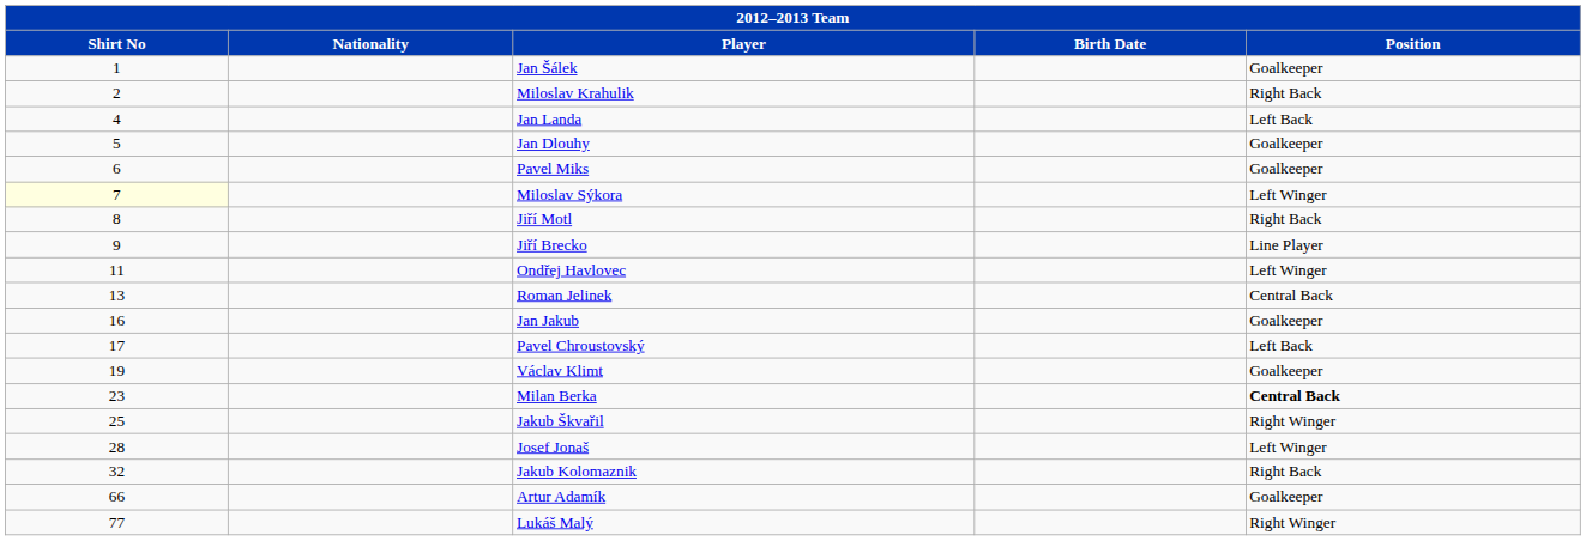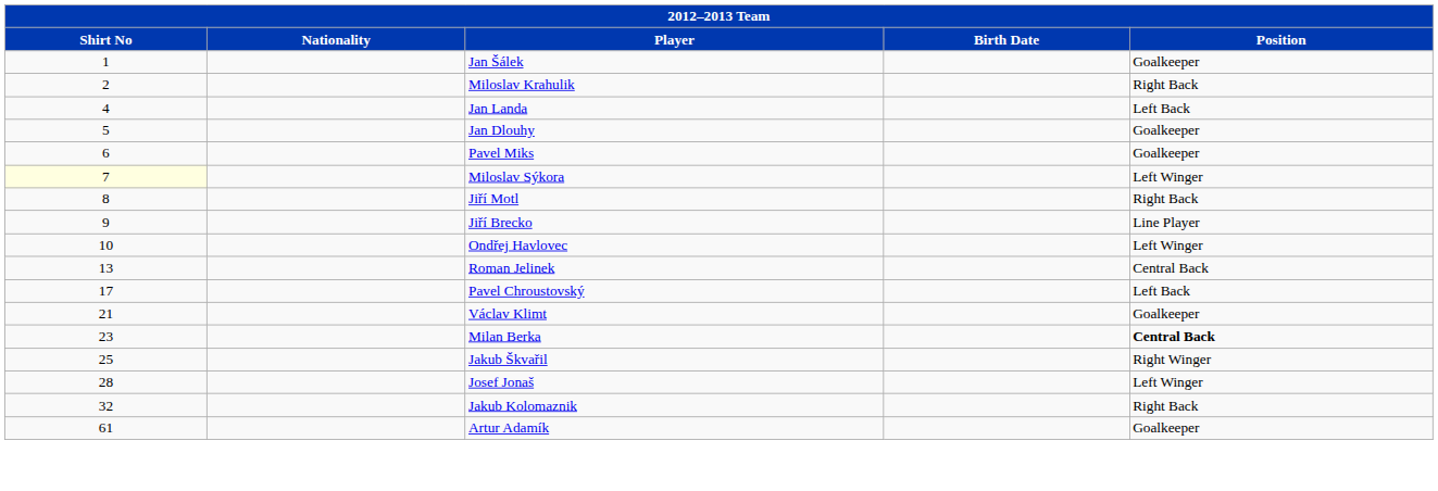 <table class="wikitable collapsible collapsed" style="width:100%">
 <tr>
 <th colspan=5 style="background-color:#0038af;color:#FFFFFF;text-align:center;"> <strong>2012–2013 Team</strong></th>
 </tr>
 <tr>
 <th style="color:#FFFFFF; background:#0038af">Shirt No</th>
 <th style="color:#FFFFFF; background:#0038af">Nationality</th>
 <th style="color:#FFFFFF; background:#0038af">Player</th>
 <th style="color:#FFFFFF; background:#0038af">Birth Date</th>
 <th style="color:#FFFFFF; background:#0038af">Position</th>
 </tr>
 <tr>
 <td align=center>1</td>
 <td></td>
 <td><a href='#'>Jan Šálek</a></td>
 <td></td>
 <td>Goalkeeper</td>
 </tr>
 <tr>
 <td align=center>2</td>
 <td></td>
 <td><a href='#'>Miloslav Krahulik</a></td>
 <td></td>
 <td>Right Back</td>
 </tr>
 <tr>
 <td align=center>4</td>
 <td></td>
 <td><a href='#'>Jan Landa</a></td>
 <td></td>
 <td>Left Back</td>
 </tr>
 <tr>
 <td align=center>5</td>
 <td></td>
 <td><a href='#'>Jan Dlouhy</a></td>
 <td></td>
 <td>Goalkeeper</td>
 </tr>
 <tr>
 <td align=center>6</td>
 <td></td>
 <td><a href='#'>Pavel Miks</a></td>
 <td></td>
 <td>Goalkeeper</td>
 </tr>
 <tr>
 <td align=center style="background: lightyellow;">7</td>
 <td></td>
 <td><a href='#'>Miloslav Sýkora</a></td>
 <td></td>
 <td>Left Winger</td>
 </tr>
 <tr>
 <td align=center>8</td>
 <td></td>
 <td><a href='#'>Jiří Motl</a></td>
 <td></td>
 <td>Right Back</td>
 </tr>
 <tr>
 <td align=center>9</td>
 <td></td>
 <td><a href='#'>Jiří Brecko</a></td>
 <td></td>
 <td>Line Player</td>
 </tr>
 <tr>
-<td align=center>11</td>
+<td align=center>10</td>
 <td></td>
 <td><a href='#'>Ondřej Havlovec</a></td>
 <td></td>
 <td>Left Winger</td>
 </tr>
 <tr>
 <td align=center>13</td>
 <td></td>
 <td><a href='#'>Roman Jelinek</a></td>
 <td></td>
 <td>Central Back</td>
 </tr>
 <tr>
-<td align=center>16</td>
-<td></td>
-<td><a href='#'>Jan Jakub</a></td>
-<td></td>
-<td>Goalkeeper</td>
-</tr>
-<tr>
 <td align=center>17</td>
 <td></td>
 <td><a href='#'>Pavel Chroustovský</a></td>
 <td></td>
 <td>Left Back</td>
 </tr>
 <tr>
-<td align=center>19</td>
+<td align=center>21</td>
 <td></td>
 <td><a href='#'>Václav Klimt</a></td>
 <td></td>
 <td>Goalkeeper</td>
 </tr>
 <tr>
 <td align=center>23</td>
 <td></td>
 <td><a href='#'>Milan Berka</a></td>
 <td></td>
 <td><strong>Central Back</strong></td>
 </tr>
 <tr>
 <td align=center>25</td>
 <td></td>
 <td><a href='#'>Jakub Škvařil</a></td>
 <td></td>
 <td>Right Winger</td>
 </tr>
 <tr>
 <td align=center>28</td>
 <td></td>
 <td><a href='#'>Josef Jonaš</a></td>
 <td></td>
 <td>Left Winger</td>
 </tr>
 <tr>
 <td align=center>32</td>
 <td></td>
 <td><a href='#'>Jakub Kolomaznik</a></td>
 <td></td>
 <td>Right Back</td>
 </tr>
 <tr>
-<td align=center>66</td>
+<td align=center>61</td>
 <td></td>
 <td><a href='#'>Artur Adamík</a></td>
 <td></td>
 <td>Goalkeeper</td>
 </tr>
-<tr>
-<td align=center>77</td>
-<td></td>
-<td><a href='#'>Lukáš Malý</a></td>
-<td></td>
-<td>Right Winger</td>
-</tr>
 </table>
